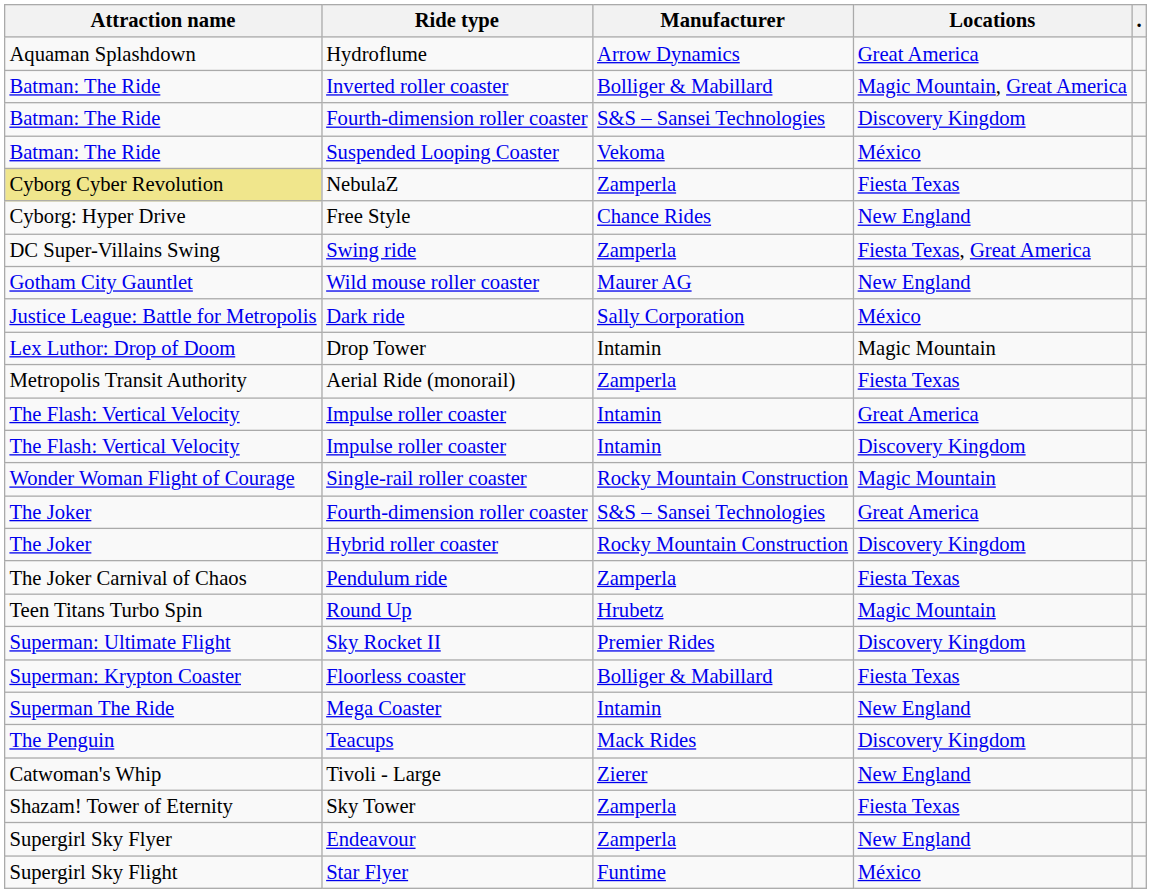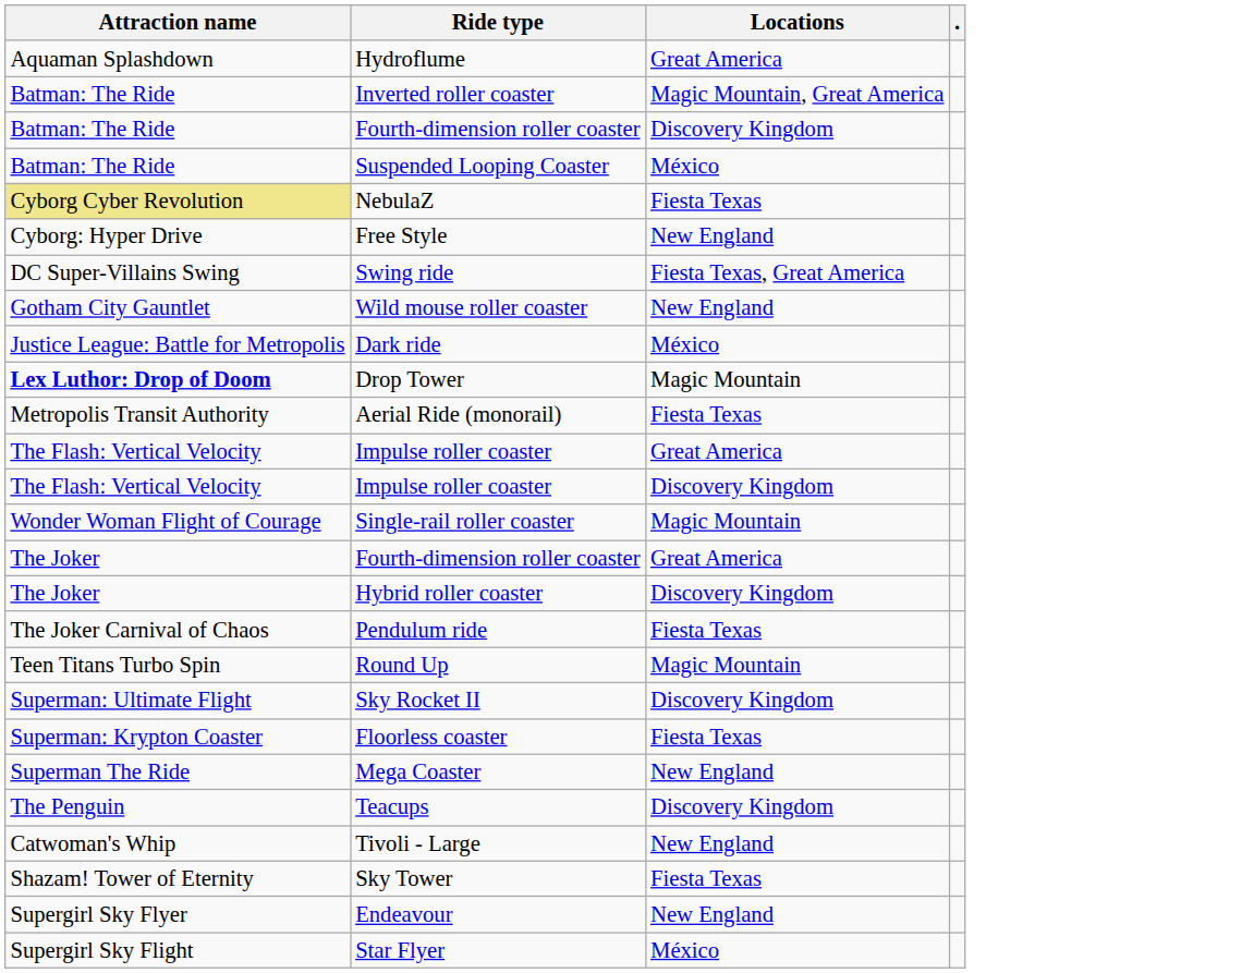 <table class="wikitable sortable">
 <tr>
 <th>Attraction name</th>
 <th>Ride type</th>
-<th>Manufacturer</th>
 <th>Locations</th>
 <th>.</th>
 </tr>
 <tr>
 <td>Aquaman Splashdown</td>
 <td>Hydroflume</td>
-<td><a href='#'>Arrow Dynamics</a></td>
 <td><a href='#'>Great America</a></td>
 <td></td>
 </tr>
 <tr>
 <td><a href='#'>Batman: The Ride</a></td>
 <td><a href='#'>Inverted roller coaster</a></td>
-<td><a href='#'>Bolliger & Mabillard</a></td>
 <td><a href='#'>Magic Mountain</a>, <a href='#'>Great America</a></td>
 <td></td>
 </tr>
 <tr>
 <td><a href='#'>Batman: The Ride</a></td>
 <td><a href='#'>Fourth-dimension roller coaster</a></td>
-<td><a href='#'>S&S – Sansei Technologies</a></td>
 <td><a href='#'>Discovery Kingdom</a></td>
 <td></td>
 </tr>
 <tr>
 <td><a href='#'>Batman: The Ride</a></td>
 <td><a href='#'>Suspended Looping Coaster</a></td>
-<td><a href='#'>Vekoma</a></td>
 <td><a href='#'>México</a></td>
 <td></td>
 </tr>
 <tr>
 <td style="background: khaki;">Cyborg Cyber Revolution</td>
 <td>NebulaZ</td>
-<td><a href='#'>Zamperla</a></td>
 <td><a href='#'>Fiesta Texas</a></td>
 <td></td>
 </tr>
 <tr>
 <td>Cyborg: Hyper Drive</td>
 <td>Free Style</td>
-<td><a href='#'>Chance Rides</a></td>
 <td><a href='#'>New England</a></td>
 <td></td>
 </tr>
 <tr>
 <td>DC Super-Villains Swing</td>
 <td><a href='#'>Swing ride</a></td>
-<td><a href='#'>Zamperla</a></td>
 <td><a href='#'>Fiesta Texas</a>, <a href='#'>Great America</a></td>
 <td></td>
 </tr>
 <tr>
 <td><a href='#'>Gotham City Gauntlet</a></td>
 <td><a href='#'>Wild mouse roller coaster</a></td>
-<td><a href='#'>Maurer AG</a></td>
 <td><a href='#'>New England</a></td>
 <td></td>
 </tr>
 <tr>
 <td><a href='#'>Justice League: Battle for Metropolis</a></td>
 <td><a href='#'>Dark ride</a></td>
-<td><a href='#'>Sally Corporation</a></td>
 <td><a href='#'>México</a></td>
 <td></td>
 </tr>
 <tr>
-<td><a href='#'>Lex Luthor: Drop of Doom</a></td>
+<td><strong><a href='#'>Lex Luthor: Drop of Doom</a></strong></td>
 <td>Drop Tower</td>
-<td>Intamin</td>
 <td>Magic Mountain</td>
 <td></td>
 </tr>
 <tr>
 <td>Metropolis Transit Authority</td>
 <td>Aerial Ride (monorail)</td>
-<td><a href='#'>Zamperla</a></td>
 <td><a href='#'>Fiesta Texas</a></td>
 <td></td>
 </tr>
 <tr>
 <td><a href='#'>The Flash: Vertical Velocity</a></td>
 <td><a href='#'>Impulse roller coaster</a></td>
-<td><a href='#'>Intamin</a></td>
 <td><a href='#'>Great America</a></td>
 <td></td>
 </tr>
 <tr>
 <td><a href='#'>The Flash: Vertical Velocity</a></td>
 <td><a href='#'>Impulse roller coaster</a></td>
-<td><a href='#'>Intamin</a></td>
 <td><a href='#'>Discovery Kingdom</a></td>
 <td></td>
 </tr>
 <tr>
 <td><a href='#'>Wonder Woman Flight of Courage</a></td>
 <td><a href='#'>Single-rail roller coaster</a></td>
-<td><a href='#'>Rocky Mountain Construction</a></td>
 <td><a href='#'>Magic Mountain</a></td>
 <td></td>
 </tr>
 <tr>
 <td><a href='#'>The Joker</a></td>
 <td><a href='#'>Fourth-dimension roller coaster</a></td>
-<td><a href='#'>S&S – Sansei Technologies</a></td>
 <td><a href='#'>Great America</a></td>
 <td></td>
 </tr>
 <tr>
 <td><a href='#'>The Joker</a></td>
 <td><a href='#'>Hybrid roller coaster</a></td>
-<td><a href='#'>Rocky Mountain Construction</a></td>
 <td><a href='#'>Discovery Kingdom</a></td>
 <td></td>
 </tr>
 <tr>
 <td>The Joker Carnival of Chaos</td>
 <td><a href='#'>Pendulum ride</a></td>
-<td><a href='#'>Zamperla</a></td>
 <td><a href='#'>Fiesta Texas</a></td>
 <td></td>
 </tr>
 <tr>
 <td>Teen Titans Turbo Spin</td>
 <td><a href='#'>Round Up</a></td>
-<td><a href='#'>Hrubetz</a></td>
 <td><a href='#'>Magic Mountain</a></td>
 <td></td>
 </tr>
 <tr>
 <td><a href='#'>Superman: Ultimate Flight</a></td>
 <td><a href='#'>Sky Rocket II</a></td>
-<td><a href='#'>Premier Rides</a></td>
 <td><a href='#'>Discovery Kingdom</a></td>
 <td></td>
 </tr>
 <tr>
 <td><a href='#'>Superman: Krypton Coaster</a></td>
 <td><a href='#'>Floorless coaster</a></td>
-<td><a href='#'>Bolliger & Mabillard</a></td>
 <td><a href='#'>Fiesta Texas</a></td>
 <td></td>
 </tr>
 <tr>
 <td><a href='#'>Superman The Ride</a></td>
 <td><a href='#'>Mega Coaster</a></td>
-<td><a href='#'>Intamin</a></td>
 <td><a href='#'>New England</a></td>
 <td></td>
 </tr>
 <tr>
 <td><a href='#'>The Penguin</a></td>
 <td><a href='#'>Teacups</a></td>
-<td><a href='#'>Mack Rides</a></td>
 <td><a href='#'>Discovery Kingdom</a></td>
 <td></td>
 </tr>
 <tr>
 <td>Catwoman's Whip</td>
 <td>Tivoli - Large</td>
-<td><a href='#'>Zierer</a></td>
 <td><a href='#'>New England</a></td>
 <td></td>
 </tr>
 <tr>
 <td>Shazam! Tower of Eternity</td>
 <td>Sky Tower</td>
-<td><a href='#'>Zamperla</a></td>
 <td><a href='#'>Fiesta Texas</a></td>
 <td></td>
 </tr>
 <tr>
 <td>Supergirl Sky Flyer</td>
 <td><a href='#'>Endeavour</a></td>
-<td><a href='#'>Zamperla</a></td>
 <td><a href='#'>New England</a></td>
 <td></td>
 </tr>
 <tr>
 <td>Supergirl Sky Flight</td>
 <td><a href='#'>Star Flyer</a></td>
-<td><a href='#'>Funtime</a></td>
 <td><a href='#'>México</a></td>
 <td></td>
 </tr>
 </table>
